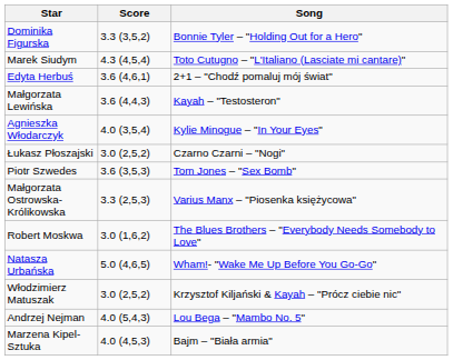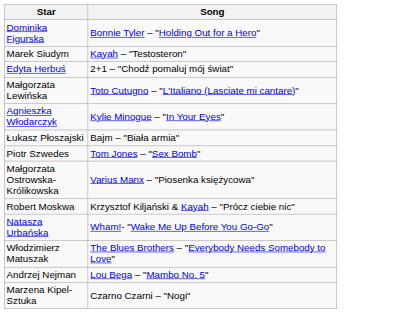 <table class="wikitable">
 <tr>
 <th style="width:130px;">Star</th>
-<th style="width:100px;">Score</th>
 <th style="width:400px;">Song</th>
 </tr>
 <tr>
 <td><a href='#'>Dominika Figurska</a></td>
-<td>3.3 (3,5,2)</td>
 <td><a href='#'>Bonnie Tyler</a> – "<a href='#'>Holding Out for a Hero</a>"</td>
 </tr>
 <tr>
 <td>Marek Siudym</td>
-<td>4.3 (4,5,4)</td>
-<td><a href='#'>Toto Cutugno</a> – "<a href='#'>L'Italiano (Lasciate mi cantare)</a>"</td>
+<td><a href='#'>Kayah</a> – "Testosteron"</td>
 </tr>
 <tr>
 <td><a href='#'>Edyta Herbuś</a></td>
-<td>3.6 (4,6,1)</td>
 <td>2+1 – "Chodź pomaluj mój świat"</td>
 </tr>
 <tr>
 <td>Małgorzata Lewińska</td>
-<td>3.6 (4,4,3)</td>
-<td><a href='#'>Kayah</a> – "Testosteron"</td>
+<td><a href='#'>Toto Cutugno</a> – "<a href='#'>L'Italiano (Lasciate mi cantare)</a>"</td>
 </tr>
 <tr>
 <td><a href='#'>Agnieszka Włodarczyk</a></td>
-<td>4.0 (3,5,4)</td>
 <td><a href='#'>Kylie Minogue</a> – "<a href='#'>In Your Eyes</a>"</td>
 </tr>
 <tr>
 <td>Łukasz Płoszajski</td>
-<td>3.0 (2,5,2)</td>
-<td>Czarno Czarni – "Nogi"</td>
+<td>Bajm – "Biała armia"</td>
 </tr>
 <tr>
 <td>Piotr Szwedes</td>
-<td>3.6 (3,5,3)</td>
 <td><a href='#'>Tom Jones</a> – "<a href='#'>Sex Bomb</a>"</td>
 </tr>
 <tr>
 <td>Małgorzata Ostrowska-Królikowska</td>
-<td>3.3 (2,5,3)</td>
 <td><a href='#'>Varius Manx</a> – "Piosenka księżycowa"</td>
 </tr>
 <tr>
 <td>Robert Moskwa</td>
-<td>3.0 (1,6,2)</td>
-<td><a href='#'>The Blues Brothers</a> – "<a href='#'>Everybody Needs Somebody to Love</a>"</td>
+<td>Krzysztof Kiljański & <a href='#'>Kayah</a> – "Prócz ciebie nic"</td>
 </tr>
 <tr>
 <td><a href='#'>Natasza Urbańska</a></td>
-<td>5.0 (4,6,5)</td>
 <td><a href='#'>Wham!</a>- "<a href='#'>Wake Me Up Before You Go-Go</a>"</td>
 </tr>
 <tr>
 <td>Włodzimierz Matuszak</td>
-<td>3.0 (2,5,2)</td>
-<td>Krzysztof Kiljański & <a href='#'>Kayah</a> – "Prócz ciebie nic"</td>
+<td><a href='#'>The Blues Brothers</a> – "<a href='#'>Everybody Needs Somebody to Love</a>"</td>
 </tr>
 <tr>
 <td>Andrzej Nejman</td>
-<td>4.0 (5,4,3)</td>
 <td><a href='#'>Lou Bega</a> – "<a href='#'>Mambo No. 5</a>"</td>
 </tr>
 <tr>
 <td>Marzena Kipel-Sztuka</td>
-<td>4.0 (4,5,3)</td>
-<td>Bajm – "Biała armia"</td>
+<td>Czarno Czarni – "Nogi"</td>
 </tr>
 </table>
